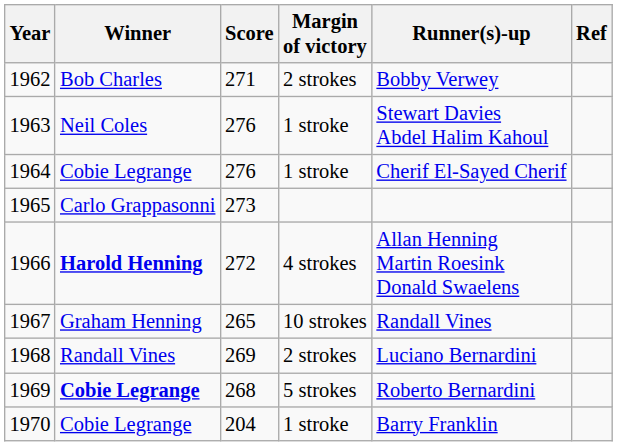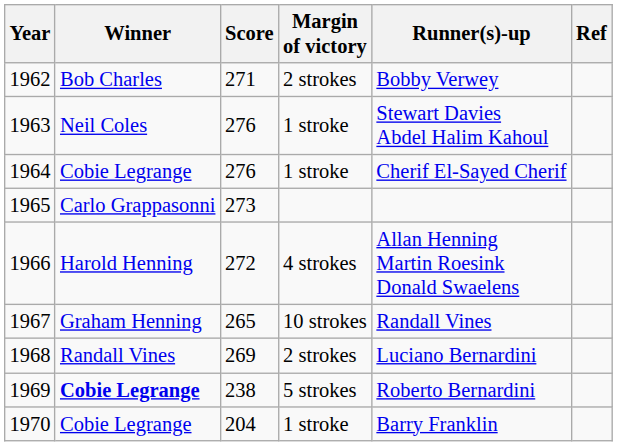 <table class="wikitable" style="font-size:95%">
 <tr>
 <th>Year</th>
 <th>Winner</th>
 <th>Score</th>
 <th>Margin<br>of victory</th>
 <th>Runner(s)-up</th>
 <th>Ref</th>
 </tr>
 <tr>
 <td>1962</td>
 <td> <a href='#'>Bob Charles</a></td>
 <td>271</td>
 <td>2 strokes</td>
 <td> <a href='#'>Bobby Verwey</a></td>
 <td></td>
 </tr>
 <tr>
 <td>1963</td>
 <td> <a href='#'>Neil Coles</a></td>
 <td>276</td>
 <td>1 stroke</td>
 <td> <a href='#'>Stewart Davies</a><br> <a href='#'>Abdel Halim Kahoul</a></td>
 <td></td>
 </tr>
 <tr>
 <td>1964</td>
 <td> <a href='#'>Cobie Legrange</a></td>
 <td>276</td>
 <td>1 stroke</td>
 <td> <a href='#'>Cherif El-Sayed Cherif</a></td>
 <td></td>
 </tr>
 <tr>
 <td>1965</td>
 <td> <a href='#'>Carlo Grappasonni</a></td>
 <td>273</td>
 <td></td>
 <td></td>
 <td></td>
 </tr>
 <tr>
 <td>1966</td>
-<td><strong> <a href='#'>Harold Henning</a></strong></td>
+<td> <a href='#'>Harold Henning</a></td>
 <td>272</td>
 <td>4 strokes</td>
 <td> <a href='#'>Allan Henning</a><br> <a href='#'>Martin Roesink</a><br> <a href='#'>Donald Swaelens</a></td>
 <td></td>
 </tr>
 <tr>
 <td>1967</td>
 <td> <a href='#'>Graham Henning</a></td>
 <td>265</td>
 <td>10 strokes</td>
 <td> <a href='#'>Randall Vines</a></td>
 <td></td>
 </tr>
 <tr>
 <td>1968</td>
 <td> <a href='#'>Randall Vines</a></td>
 <td>269</td>
 <td>2 strokes</td>
 <td> <a href='#'>Luciano Bernardini</a></td>
 <td></td>
 </tr>
 <tr>
 <td>1969</td>
 <td><strong> <a href='#'>Cobie Legrange</a></strong></td>
-<td>268</td>
+<td>238</td>
 <td>5 strokes</td>
 <td> <a href='#'>Roberto Bernardini</a></td>
 <td></td>
 </tr>
 <tr>
 <td>1970</td>
 <td> <a href='#'>Cobie Legrange</a></td>
 <td>204</td>
 <td>1 stroke</td>
 <td> <a href='#'>Barry Franklin</a></td>
 <td></td>
 </tr>
 </table>
